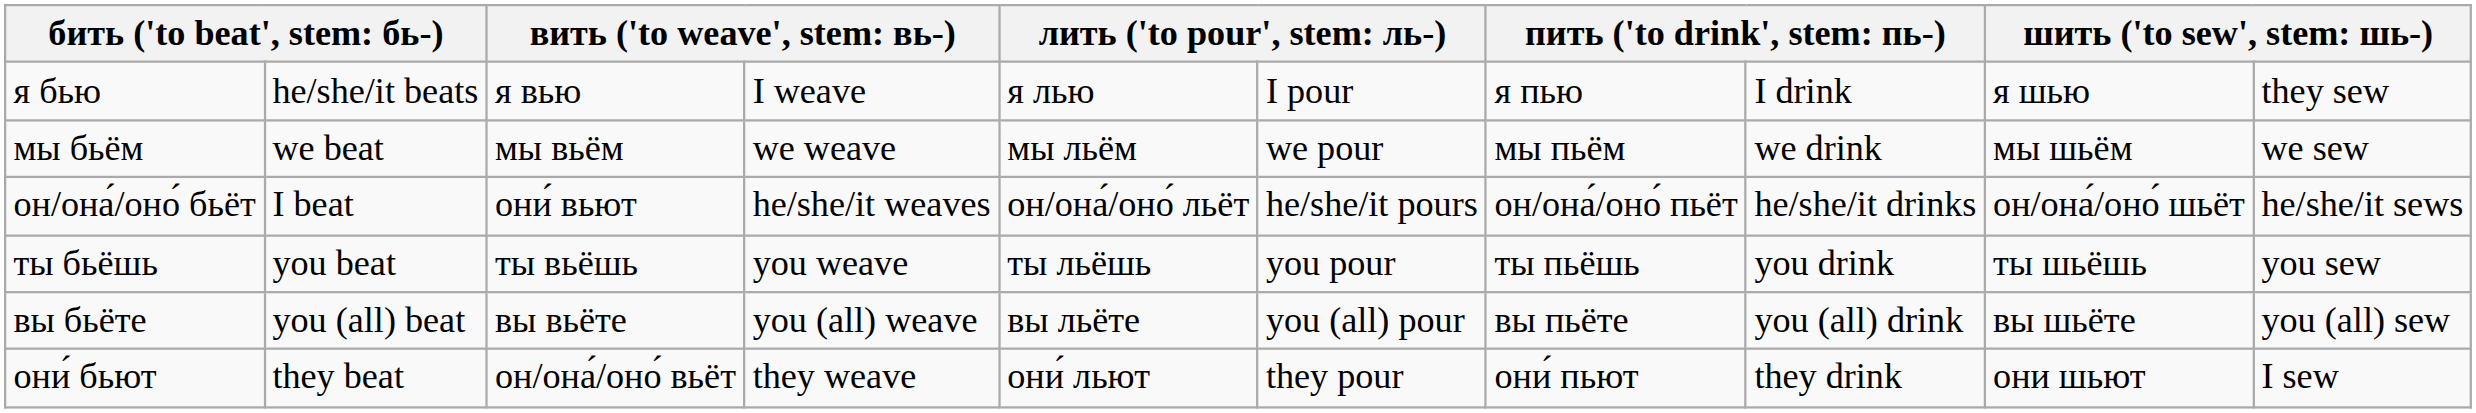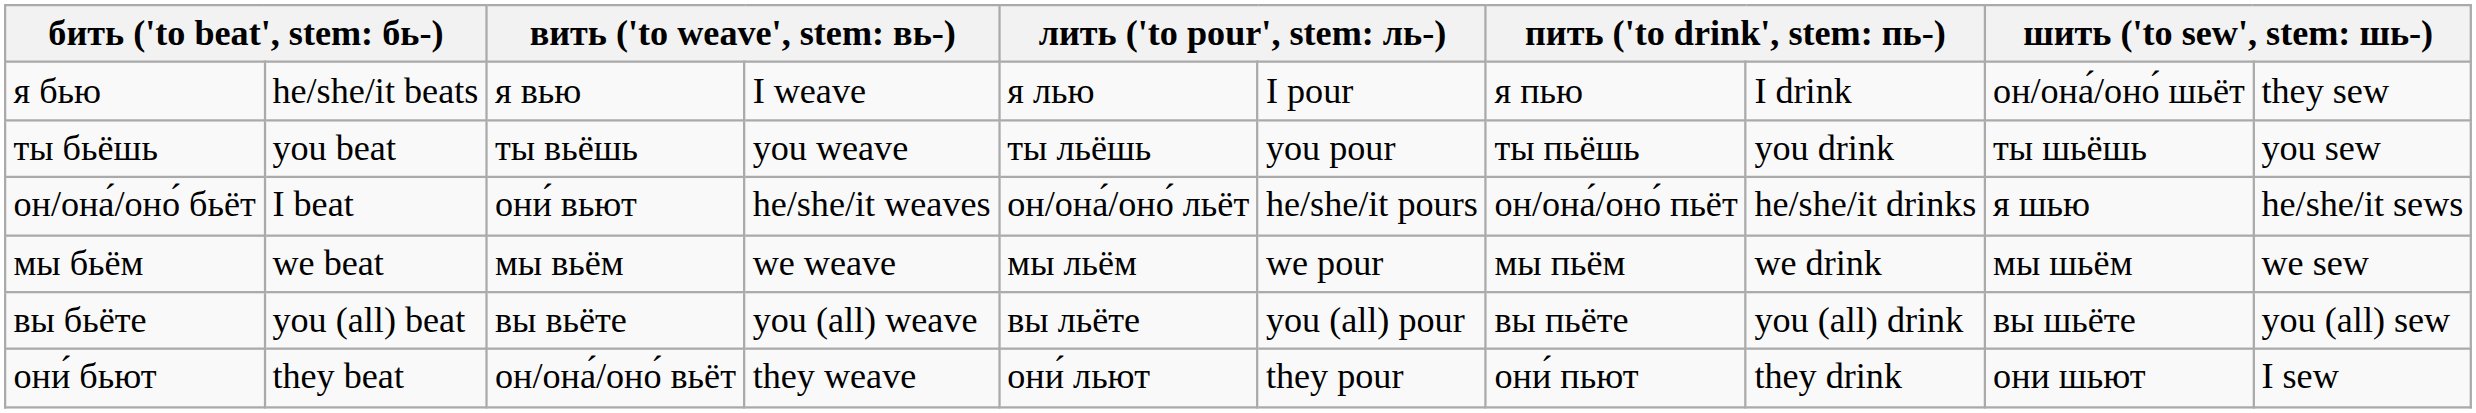 <table class="wikitable">
 <tr>
 <th colspan="2">бить ('to beat', stem: бь-)</th>
 <th colspan="2">вить ('to weave', stem: вь-)</th>
 <th colspan="2">лить ('to pour', stem: ль-)</th>
 <th colspan="2">пить ('to drink', stem: пь-)</th>
 <th colspan="2">шить ('to sew', stem: шь-)</th>
 </tr>
 <tr>
 <td>я бью</td>
 <td>he/she/it beats</td>
 <td>я вью</td>
 <td>I weave</td>
 <td>я лью</td>
 <td>I pour</td>
 <td>я пью</td>
 <td>I drink</td>
+<td>он/она́/оно́ шьёт</td>
+<td>they sew</td>
+</tr>
+<tr>
+<td>ты бьёшь</td>
+<td>you beat</td>
+<td>ты вьёшь</td>
+<td>you weave</td>
+<td>ты льёшь</td>
+<td>you pour</td>
+<td>ты пьёшь</td>
+<td>you drink</td>
+<td>ты шьёшь</td>
+<td>you sew</td>
+</tr>
+<tr>
+<td>он/она́/оно́ бьёт</td>
+<td>I beat</td>
+<td>они́ вьют</td>
+<td>he/she/it weaves</td>
+<td>он/она́/оно́ льёт</td>
+<td>he/she/it pours</td>
+<td>он/она́/оно́ пьёт</td>
+<td>he/she/it drinks</td>
 <td>я шью</td>
-<td>they sew</td>
+<td>he/she/it sews</td>
 </tr>
 <tr>
 <td>мы бьём</td>
 <td>we beat</td>
 <td>мы вьём</td>
 <td>we weave</td>
 <td>мы льём</td>
 <td>we pour</td>
 <td>мы пьём</td>
 <td>we drink</td>
 <td>мы шьём</td>
 <td>we sew</td>
-</tr>
-<tr>
-<td>он/она́/оно́ бьёт</td>
-<td>I beat</td>
-<td>они́ вьют</td>
-<td>he/she/it weaves</td>
-<td>он/она́/оно́ льёт</td>
-<td>he/she/it pours</td>
-<td>он/она́/оно́ пьёт</td>
-<td>he/she/it drinks</td>
-<td>он/она́/оно́ шьёт</td>
-<td>he/she/it sews</td>
-</tr>
-<tr>
-<td>ты бьёшь</td>
-<td>you beat</td>
-<td>ты вьёшь</td>
-<td>you weave</td>
-<td>ты льёшь</td>
-<td>you pour</td>
-<td>ты пьёшь</td>
-<td>you drink</td>
-<td>ты шьёшь</td>
-<td>you sew</td>
 </tr>
 <tr>
 <td>вы бьёте</td>
 <td>you (all) beat</td>
 <td>вы вьёте</td>
 <td>you (all) weave</td>
 <td>вы льёте</td>
 <td>you (all) pour</td>
 <td>вы пьёте</td>
 <td>you (all) drink</td>
 <td>вы шьёте</td>
 <td>you (all) sew</td>
 </tr>
 <tr>
 <td>они́ бьют</td>
 <td>they beat</td>
 <td>он/она́/оно́ вьёт</td>
 <td>they weave</td>
 <td>они́ льют</td>
 <td>they pour</td>
 <td>они́ пьют</td>
 <td>they drink</td>
 <td>они шьют</td>
 <td>I sew</td>
 </tr>
 </table>
